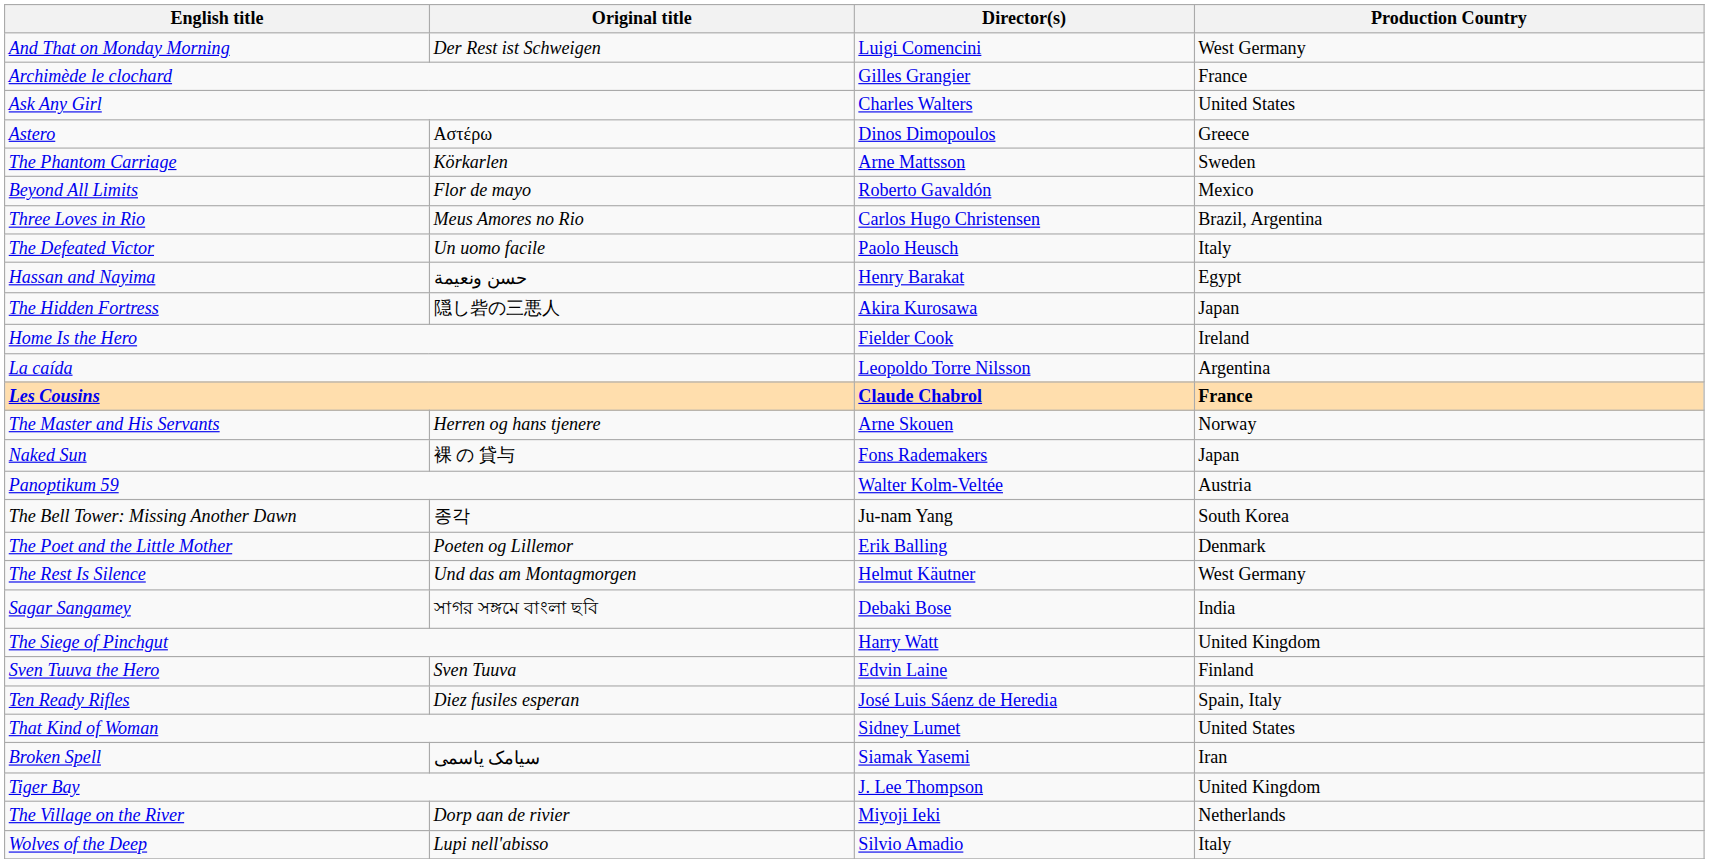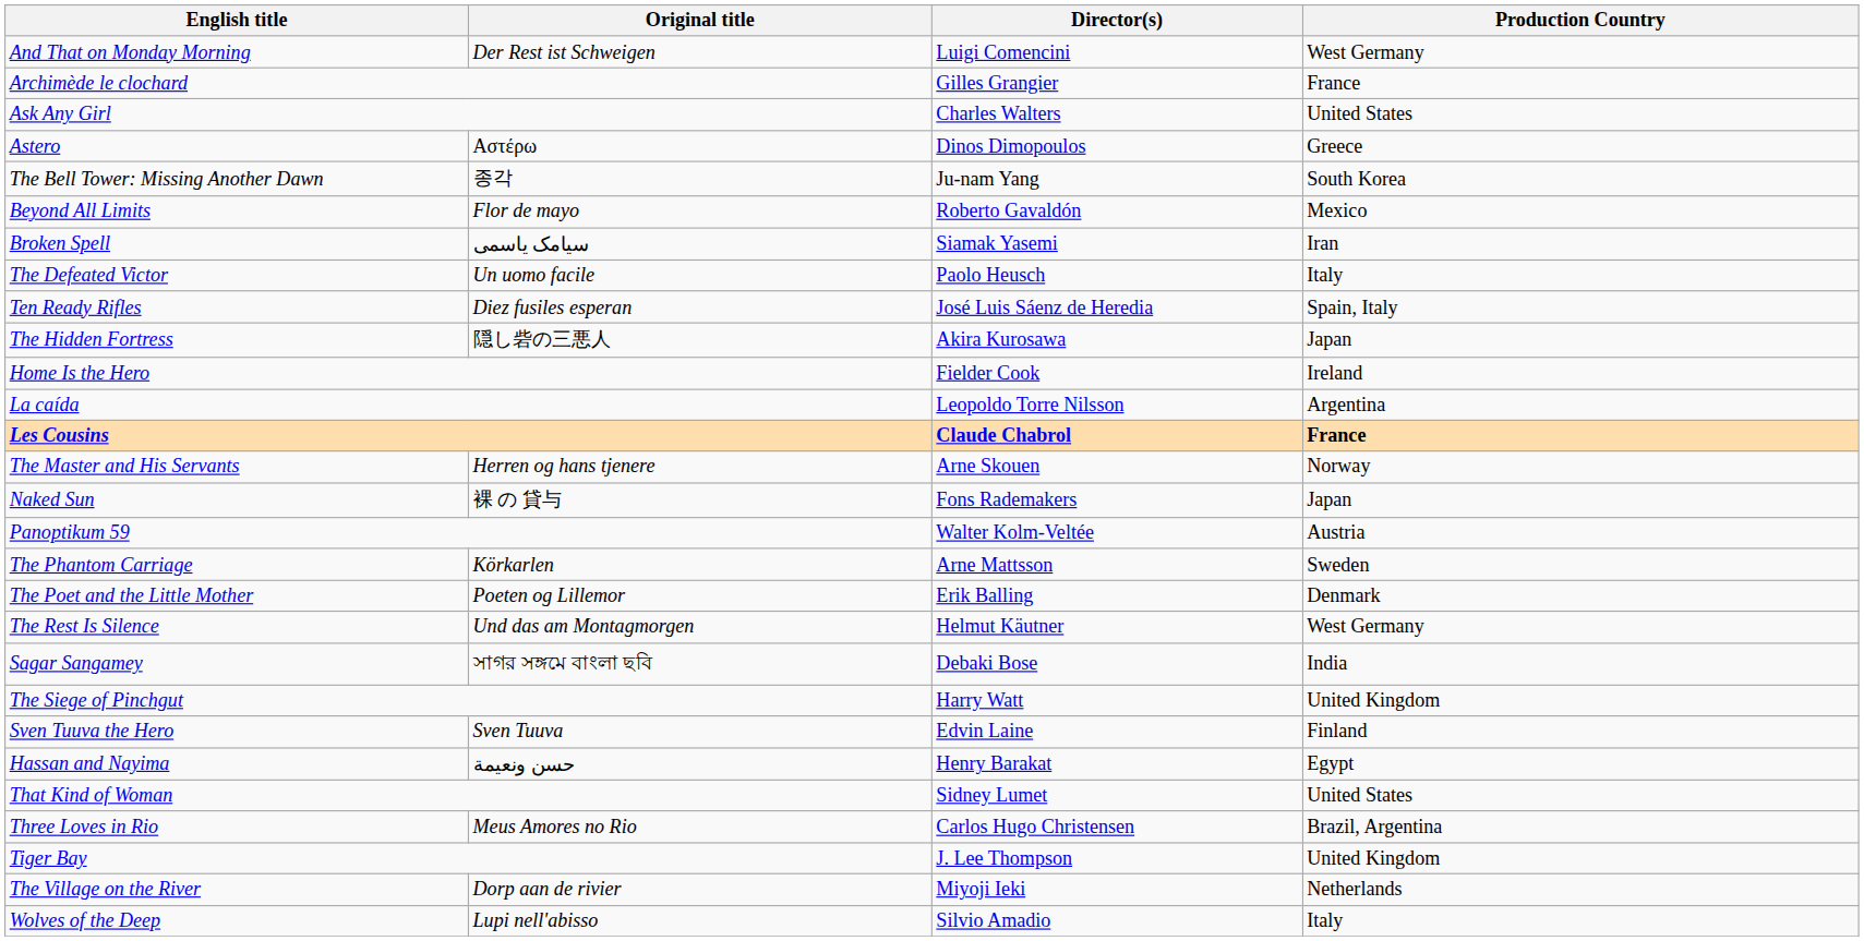 <table class="wikitable" width="95%" cellpadding="5">
 <tr>
 <th width="25%">English title</th>
 <th width="25%">Original title</th>
 <th width="20%">Director(s)</th>
 <th width="30%">Production Country</th>
 </tr>
 <tr>
 <td><em><a href='#'>And That on Monday Morning</a></em></td>
 <td><em>Der Rest ist Schweigen</em></td>
 <td><a href='#'>Luigi Comencini</a></td>
 <td>West Germany</td>
 </tr>
 <tr>
 <td colspan="2"><em><a href='#'>Archimède le clochard</a></em></td>
 <td><a href='#'>Gilles Grangier</a></td>
 <td>France</td>
 </tr>
 <tr>
 <td colspan="2"><em><a href='#'>Ask Any Girl</a></em></td>
 <td><a href='#'>Charles Walters</a></td>
 <td>United States</td>
 </tr>
 <tr>
 <td><em><a href='#'>Astero</a></em></td>
 <td>Αστέρω</td>
 <td><a href='#'>Dinos Dimopoulos</a></td>
 <td>Greece</td>
 </tr>
 <tr>
-<td><em><a href='#'>The Phantom Carriage</a></em></td>
-<td><em>Körkarlen</em></td>
-<td><a href='#'>Arne Mattsson</a></td>
-<td>Sweden</td>
+<td><em>The Bell Tower: Missing Another Dawn</em></td>
+<td>종각</td>
+<td>Ju-nam Yang</td>
+<td>South Korea</td>
 </tr>
 <tr>
 <td><em><a href='#'>Beyond All Limits</a></em></td>
 <td><em>Flor de mayo</em></td>
 <td><a href='#'>Roberto Gavaldón</a></td>
 <td>Mexico</td>
 </tr>
 <tr>
-<td><em><a href='#'>Three Loves in Rio</a></em></td>
-<td><em>Meus Amores no Rio</em></td>
-<td><a href='#'>Carlos Hugo Christensen</a></td>
-<td>Brazil, Argentina</td>
+<td><em><a href='#'>Broken Spell</a></em></td>
+<td>سیامک یاسمی</td>
+<td><a href='#'>Siamak Yasemi</a></td>
+<td>Iran</td>
 </tr>
 <tr>
 <td><em><a href='#'>The Defeated Victor</a></em></td>
 <td><em>Un uomo facile</em></td>
 <td><a href='#'>Paolo Heusch</a></td>
 <td>Italy</td>
 </tr>
 <tr>
-<td><em><a href='#'>Hassan and Nayima</a></em></td>
-<td>حسن ونعيمة</td>
-<td><a href='#'>Henry Barakat</a></td>
-<td>Egypt</td>
+<td><em><a href='#'>Ten Ready Rifles</a></em></td>
+<td><em>Diez fusiles esperan</em></td>
+<td><a href='#'>José Luis Sáenz de Heredia</a></td>
+<td>Spain, Italy</td>
 </tr>
 <tr>
 <td><em><a href='#'>The Hidden Fortress</a></em></td>
 <td>隠し砦の三悪人</td>
 <td><a href='#'>Akira Kurosawa</a></td>
 <td>Japan</td>
 </tr>
 <tr>
 <td colspan="2"><em><a href='#'>Home Is the Hero</a></em></td>
 <td><a href='#'>Fielder Cook</a></td>
 <td>Ireland</td>
 </tr>
 <tr>
 <td colspan="2"><em><a href='#'>La caída</a></em></td>
 <td><a href='#'>Leopoldo Torre Nilsson</a></td>
 <td>Argentina</td>
 </tr>
 <tr style="background:#FFDEAD;">
 <td colspan="2"><em><a href='#'><strong>Les Cousins</strong></a></em></td>
 <td><strong><a href='#'>Claude Chabrol</a></strong></td>
 <td><strong>France</strong></td>
 </tr>
 <tr>
 <td><em><a href='#'>The Master and His Servants</a></em></td>
 <td><em>Herren og hans tjenere</em></td>
 <td><a href='#'>Arne Skouen</a></td>
 <td>Norway</td>
 </tr>
 <tr>
 <td><em><a href='#'>Naked Sun</a></em></td>
 <td>裸 の 貸与</td>
 <td><a href='#'>Fons Rademakers</a></td>
 <td>Japan</td>
 </tr>
 <tr>
 <td colspan="2"><em><a href='#'>Panoptikum 59</a></em></td>
 <td><a href='#'>Walter Kolm-Veltée</a></td>
 <td>Austria</td>
 </tr>
 <tr>
-<td><em>The Bell Tower: Missing Another Dawn</em></td>
-<td>종각</td>
-<td>Ju-nam Yang</td>
-<td>South Korea</td>
+<td><em><a href='#'>The Phantom Carriage</a></em></td>
+<td><em>Körkarlen</em></td>
+<td><a href='#'>Arne Mattsson</a></td>
+<td>Sweden</td>
 </tr>
 <tr>
 <td><em><a href='#'>The Poet and the Little Mother</a></em></td>
 <td><em>Poeten og Lillemor</em></td>
 <td><a href='#'>Erik Balling</a></td>
 <td>Denmark</td>
 </tr>
 <tr>
 <td><em><a href='#'>The Rest Is Silence</a></em></td>
 <td><em>Und das am Montagmorgen</em></td>
 <td><a href='#'>Helmut Käutner</a></td>
 <td>West Germany</td>
 </tr>
 <tr>
 <td><em><a href='#'>Sagar Sangamey</a></em></td>
 <td>সাগর সঙ্গমে বাংলা ছবি</td>
 <td><a href='#'>Debaki Bose</a></td>
 <td>India</td>
 </tr>
 <tr>
 <td colspan="2"><em><a href='#'>The Siege of Pinchgut</a></em></td>
 <td><a href='#'>Harry Watt</a></td>
 <td>United Kingdom</td>
 </tr>
 <tr>
 <td><em><a href='#'>Sven Tuuva the Hero</a></em></td>
 <td><em>Sven Tuuva</em></td>
 <td><a href='#'>Edvin Laine</a></td>
 <td>Finland</td>
 </tr>
 <tr>
-<td><em><a href='#'>Ten Ready Rifles</a></em></td>
-<td><em>Diez fusiles esperan</em></td>
-<td><a href='#'>José Luis Sáenz de Heredia</a></td>
-<td>Spain, Italy</td>
+<td><em><a href='#'>Hassan and Nayima</a></em></td>
+<td>حسن ونعيمة</td>
+<td><a href='#'>Henry Barakat</a></td>
+<td>Egypt</td>
 </tr>
 <tr>
 <td colspan="2"><em><a href='#'>That Kind of Woman</a></em></td>
 <td><a href='#'>Sidney Lumet</a></td>
 <td>United States</td>
 </tr>
 <tr>
-<td><em><a href='#'>Broken Spell</a></em></td>
-<td>سیامک یاسمی</td>
-<td><a href='#'>Siamak Yasemi</a></td>
-<td>Iran</td>
+<td><em><a href='#'>Three Loves in Rio</a></em></td>
+<td><em>Meus Amores no Rio</em></td>
+<td><a href='#'>Carlos Hugo Christensen</a></td>
+<td>Brazil, Argentina</td>
 </tr>
 <tr>
 <td colspan="2"><em><a href='#'>Tiger Bay</a></em></td>
 <td><a href='#'>J. Lee Thompson</a></td>
 <td>United Kingdom</td>
 </tr>
 <tr>
 <td><em><a href='#'>The Village on the River</a></em></td>
 <td><em>Dorp aan de rivier</em></td>
 <td><a href='#'>Miyoji Ieki</a></td>
 <td>Netherlands</td>
 </tr>
 <tr>
 <td><em><a href='#'>Wolves of the Deep</a></em></td>
 <td><em>Lupi nell'abisso</em></td>
 <td><a href='#'>Silvio Amadio</a></td>
 <td>Italy</td>
 </tr>
 </table>
